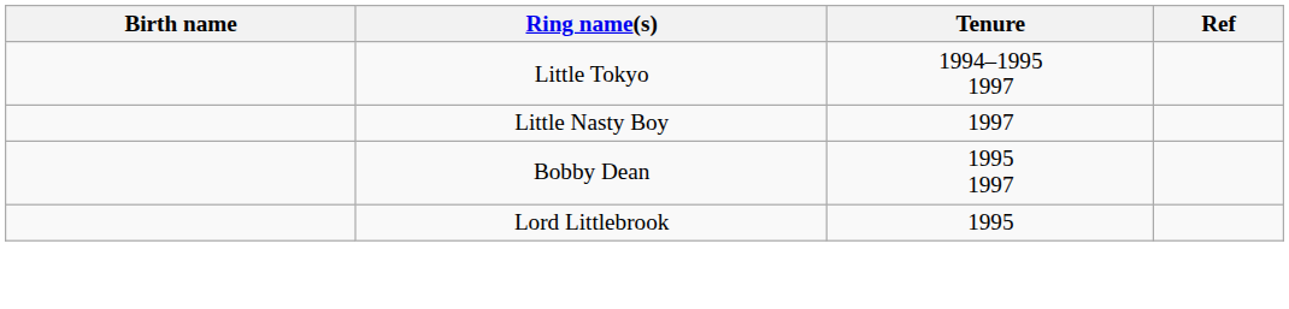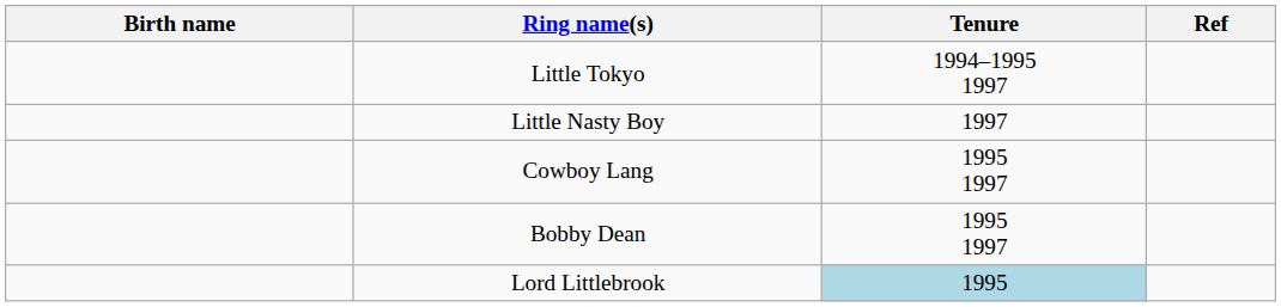 <table class="sortable wikitable" style="text-align:center; width:70%;">
 <tr>
 <th>Birth name</th>
 <th><a href='#'>Ring name</a>(s)</th>
 <th>Tenure</th>
 <th>Ref</th>
 </tr>
 <tr>
 <td></td>
 <td>Little Tokyo</td>
 <td sort>1994–1995<br>1997</td>
 <td></td>
 </tr>
 <tr>
 <td></td>
 <td>Little Nasty Boy</td>
 <td sort>1997</td>
 <td></td>
 </tr>
 <tr>
 <td></td>
+<td>Cowboy Lang</td>
+<td sort>1995<br>1997</td>
+<td></td>
+</tr>
+<tr>
+<td></td>
 <td>Bobby Dean</td>
 <td sort>1995<br>1997</td>
 <td></td>
 </tr>
 <tr>
 <td></td>
 <td>Lord Littlebrook</td>
-<td sort>1995</td>
+<td sort style="background: lightblue;">1995</td>
 <td></td>
 </tr>
 </table>
